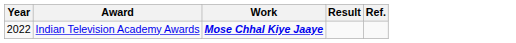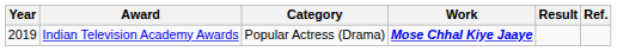 <table class="wikitable">
 <tr>
 <th>Year</th>
 <th>Award</th>
+<th>Category</th>
 <th>Work</th>
 <th>Result</th>
 <th>Ref.</th>
 </tr>
 <tr>
-<td>2022</td>
+<td>2019</td>
 <td><a href='#'>Indian Television Academy Awards</a></td>
+<td>Popular Actress (Drama)</td>
 <td><strong><em><a href='#'>Mose Chhal Kiye Jaaye</a></em></strong></td>
 <td></td>
 <td></td>
 </tr>
 </table>
